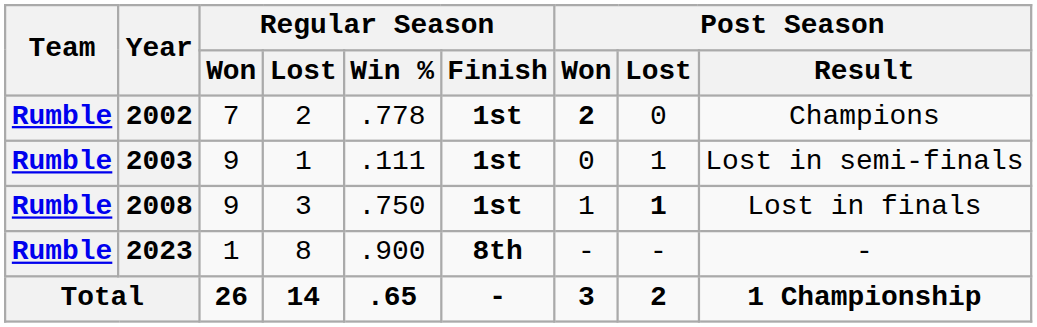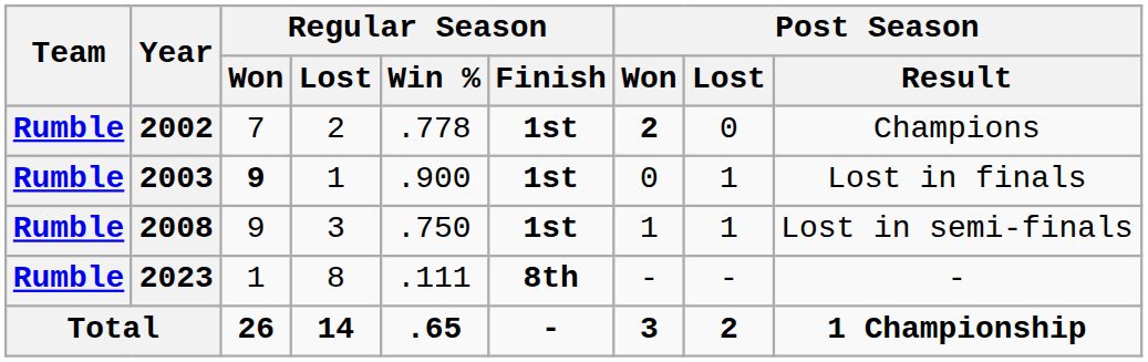 <table class="wikitable" style="font-size: 95%; text-align:center;">
 <tr>
 <th rowspan="2">Team</th>
 <th rowspan="2">Year</th>
 <th colspan="4">Regular Season</th>
 <th colspan="4">Post Season</th>
 </tr>
 <tr>
 <th>Won</th>
 <th>Lost</th>
 <th>Win %</th>
 <th>Finish</th>
 <th>Won</th>
 <th>Lost</th>
 <th>Result</th>
 </tr>
 <tr>
 <th><a href='#'>Rumble</a></th>
 <th>2002</th>
 <td>7</td>
 <td>2</td>
 <td>.778</td>
 <td><strong>1st</strong></td>
 <td><strong>2</strong></td>
 <td>0</td>
 <td>Champions</td>
 </tr>
 <tr>
 <th><a href='#'>Rumble</a></th>
 <th>2003</th>
-<td>9</td>
+<td><strong>9</strong></td>
 <td>1</td>
-<td>.111</td>
+<td>.900</td>
 <td><strong>1st</strong></td>
 <td>0</td>
 <td>1</td>
-<td>Lost in semi-finals</td>
+<td>Lost in finals</td>
 </tr>
 <tr>
 <th><a href='#'>Rumble</a></th>
 <th>2008</th>
 <td>9</td>
 <td>3</td>
 <td>.750</td>
 <td><strong>1st</strong></td>
 <td>1</td>
-<td><strong>1</strong></td>
-<td>Lost in finals</td>
+<td>1</td>
+<td>Lost in semi-finals</td>
 </tr>
 <tr>
 <th><a href='#'>Rumble</a></th>
 <th>2023</th>
 <td>1</td>
 <td>8</td>
-<td>.900</td>
+<td>.111</td>
 <td><strong>8th</strong></td>
 <td>-</td>
 <td>-</td>
 <td>-</td>
 </tr>
 <tr>
 <th colspan="2"><strong>Total</strong></th>
 <td><strong>26</strong></td>
 <td><strong>14</strong></td>
 <td><strong>.65</strong></td>
 <td><strong>-</strong></td>
 <td><strong>3</strong></td>
 <td><strong>2</strong></td>
 <td><strong>1 Championship</strong></td>
 </tr>
 </table>
